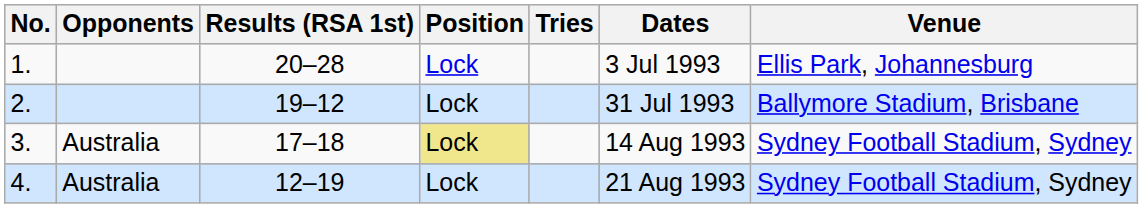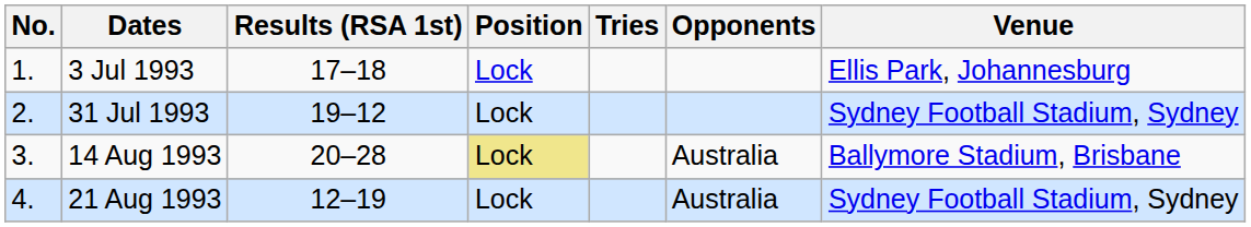 <table class="wikitable unsortable">
 <tr>
 <th>No.</th>
-<th>Opponents</th>
+<th>Dates</th>
 <th>Results (RSA 1st)</th>
 <th>Position</th>
 <th>Tries</th>
-<th>Dates</th>
+<th>Opponents</th>
 <th>Venue</th>
 </tr>
 <tr>
 <td>1.</td>
-<td></td>
-<td align="center">20–28</td>
+<td>3 Jul 1993</td>
+<td align="center">17–18</td>
 <td><a href='#'>Lock</a></td>
 <td></td>
-<td>3 Jul 1993</td>
+<td></td>
 <td><a href='#'>Ellis Park</a>, <a href='#'>Johannesburg</a></td>
 </tr>
 <tr style="background: #D0E6FF;">
 <td>2.</td>
-<td></td>
+<td>31 Jul 1993</td>
 <td align="center">19–12</td>
 <td>Lock</td>
 <td></td>
-<td>31 Jul 1993</td>
-<td><a href='#'>Ballymore Stadium</a>, <a href='#'>Brisbane</a></td>
+<td></td>
+<td><a href='#'>Sydney Football Stadium</a>, <a href='#'>Sydney</a></td>
 </tr>
 <tr>
 <td>3.</td>
-<td> Australia</td>
-<td align="center">17–18</td>
+<td>14 Aug 1993</td>
+<td align="center">20–28</td>
 <td style="background: khaki;">Lock</td>
 <td></td>
-<td>14 Aug 1993</td>
-<td><a href='#'>Sydney Football Stadium</a>, <a href='#'>Sydney</a></td>
+<td> Australia</td>
+<td><a href='#'>Ballymore Stadium</a>, <a href='#'>Brisbane</a></td>
 </tr>
 <tr style="background: #D0E6FF;">
 <td>4.</td>
-<td> Australia</td>
+<td>21 Aug 1993</td>
 <td align="center">12–19</td>
 <td>Lock</td>
 <td></td>
-<td>21 Aug 1993</td>
+<td> Australia</td>
 <td><a href='#'>Sydney Football Stadium</a>, Sydney</td>
 </tr>
 </table>
